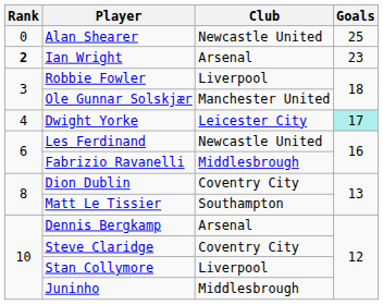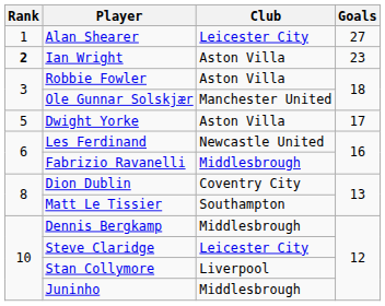 <table class="wikitable">
 <tr>
 <th>Rank</th>
 <th>Player</th>
 <th>Club</th>
 <th>Goals</th>
 </tr>
 <tr>
-<td align=center>0</td>
+<td align=center>1</td>
 <td> <a href='#'>Alan Shearer</a></td>
-<td>Newcastle United</td>
-<td align=center>25</td>
+<td><a href='#'>Leicester City</a></td>
+<td align=center>27</td>
 </tr>
 <tr>
 <td align=center><strong>2</strong></td>
 <td> <a href='#'>Ian Wright</a></td>
-<td>Arsenal</td>
+<td>Aston Villa</td>
 <td align=center>23</td>
 </tr>
 <tr>
 <td rowspan="2" style="text-align:center;">3</td>
 <td> <a href='#'>Robbie Fowler</a></td>
-<td>Liverpool</td>
+<td>Aston Villa</td>
 <td rowspan="2" style="text-align:center;">18</td>
 </tr>
 <tr>
 <td> <a href='#'>Ole Gunnar Solskjær</a></td>
 <td>Manchester United</td>
 </tr>
 <tr>
-<td align=center>4</td>
+<td align=center>5</td>
 <td> <a href='#'>Dwight Yorke</a></td>
-<td><a href='#'>Leicester City</a></td>
-<td align=center style="background: paleturquoise;">17</td>
+<td>Aston Villa</td>
+<td align=center>17</td>
 </tr>
 <tr>
 <td rowspan="2" style="text-align:center;">6</td>
 <td> <a href='#'>Les Ferdinand</a></td>
 <td>Newcastle United</td>
 <td rowspan="2" style="text-align:center;">16</td>
 </tr>
 <tr>
 <td> <a href='#'>Fabrizio Ravanelli</a></td>
 <td><a href='#'>Middlesbrough</a></td>
 </tr>
 <tr>
 <td rowspan="2" style="text-align:center;">8</td>
 <td> <a href='#'>Dion Dublin</a></td>
 <td>Coventry City</td>
 <td rowspan="2" style="text-align:center;">13</td>
 </tr>
 <tr>
 <td> <a href='#'>Matt Le Tissier</a></td>
 <td>Southampton</td>
 </tr>
 <tr>
 <td rowspan="4" style="text-align:center;">10</td>
 <td> <a href='#'>Dennis Bergkamp</a></td>
-<td>Arsenal</td>
+<td>Middlesbrough</td>
 <td rowspan="4" style="text-align:center;">12</td>
 </tr>
 <tr>
 <td> <a href='#'>Steve Claridge</a></td>
-<td>Coventry City</td>
+<td><a href='#'>Leicester City</a></td>
 </tr>
 <tr>
 <td> <a href='#'>Stan Collymore</a></td>
 <td>Liverpool</td>
 </tr>
 <tr>
 <td> <a href='#'>Juninho</a></td>
 <td>Middlesbrough</td>
 </tr>
 </table>
